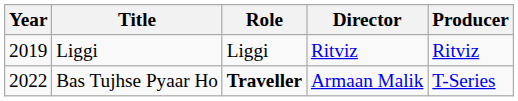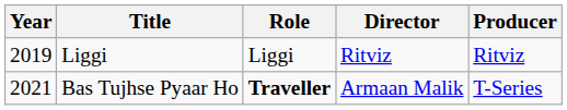 <table class="wikitable plainrowheaders sortable">
 <tr>
 <th scope="col">Year</th>
 <th scope="col">Title</th>
 <th scope="col">Role</th>
 <th scope="col" class="unsortable">Director</th>
 <th scope="col" class="unsortable">Producer</th>
 </tr>
 <tr>
 <td>2019</td>
 <td>Liggi</td>
 <td>Liggi</td>
 <td><a href='#'>Ritviz</a></td>
 <td><a href='#'>Ritviz</a></td>
 </tr>
 <tr>
-<td>2022</td>
+<td>2021</td>
 <td>Bas Tujhse Pyaar Ho</td>
 <td><strong>Traveller</strong></td>
 <td><a href='#'>Armaan Malik</a></td>
 <td><a href='#'>T-Series</a></td>
 </tr>
 </table>
